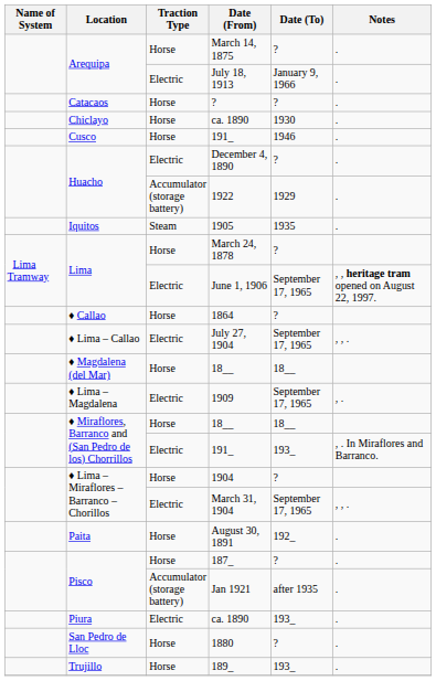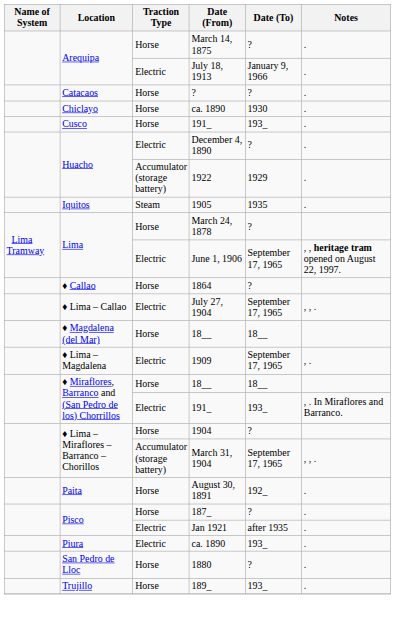 <table class="wikitable" width=100%>
 <tr>
 <th width=15%>Name of System</th>
 <th width=20%>Location</th>
 <th width=10%>Traction<br>Type</th>
 <th width=15%>Date (From)</th>
 <th width=15%>Date (To)</th>
 <th width=25%>Notes</th>
 </tr>
 <tr>
 <td rowspan="2"> </td>
 <td rowspan="2"><a href='#'>Arequipa</a></td>
 <td>Horse</td>
 <td>March 14, 1875</td>
 <td>?</td>
 <td>.</td>
 </tr>
 <tr>
 <td>Electric</td>
 <td>July 18, 1913</td>
 <td>January 9, 1966</td>
 <td>.</td>
 </tr>
 <tr>
 <td> </td>
 <td><a href='#'>Catacaos</a></td>
 <td>Horse</td>
 <td>?</td>
 <td>?</td>
 <td>.</td>
 </tr>
 <tr>
 <td> </td>
 <td><a href='#'>Chiclayo</a></td>
 <td>Horse</td>
 <td>ca. 1890</td>
 <td>1930</td>
 <td>.</td>
 </tr>
 <tr>
 <td> </td>
 <td><a href='#'>Cusco</a></td>
 <td>Horse</td>
 <td>191_</td>
-<td>1946</td>
+<td>193_</td>
 <td>.</td>
 </tr>
 <tr>
 <td rowspan="2"> </td>
 <td rowspan="2"><a href='#'>Huacho</a></td>
 <td>Electric</td>
 <td>December 4, 1890</td>
 <td>?</td>
 <td>.</td>
 </tr>
 <tr>
 <td>Accumulator (storage battery)</td>
 <td>1922</td>
 <td>1929</td>
 <td>.</td>
 </tr>
 <tr>
 <td> </td>
 <td><a href='#'>Iquitos</a></td>
 <td>Steam</td>
 <td>1905</td>
 <td>1935</td>
 <td>.</td>
 </tr>
 <tr>
 <td rowspan="2">  <a href='#'>Lima Tramway</a></td>
 <td Rowspan="2"><a href='#'>Lima</a></td>
 <td>Horse</td>
 <td>March 24, 1878</td>
 <td>?</td>
 <td></td>
 </tr>
 <tr>
 <td>Electric</td>
 <td>June 1, 1906</td>
 <td>September 17, 1965</td>
 <td>, , <strong>heritage tram</strong> opened on August 22, 1997.</td>
 </tr>
 <tr>
 <td> </td>
 <td>♦ <a href='#'>Callao</a></td>
 <td>Horse</td>
 <td>1864</td>
 <td>?</td>
 <td></td>
 </tr>
 <tr>
 <td> </td>
 <td>♦ Lima – Callao</td>
 <td>Electric</td>
 <td>July 27, 1904</td>
 <td>September 17, 1965</td>
 <td>, , .</td>
 </tr>
 <tr>
 <td> </td>
 <td>♦ <a href='#'>Magdalena (del Mar)</a></td>
 <td>Horse</td>
 <td>18__</td>
 <td>18__</td>
 <td></td>
 </tr>
 <tr>
 <td> </td>
 <td>♦ Lima – Magdalena</td>
 <td>Electric</td>
 <td>1909</td>
 <td>September 17, 1965</td>
 <td>, .</td>
 </tr>
 <tr>
 <td rowspan="2"> </td>
 <td rowspan="2">♦ <a href='#'>Miraflores</a>, <a href='#'>Barranco</a> and <a href='#'>(San Pedro de los) Chorrillos</a></td>
 <td>Horse</td>
 <td>18__</td>
 <td>18__</td>
 <td></td>
 </tr>
 <tr>
 <td>Electric</td>
 <td>191_</td>
 <td>193_</td>
 <td>, . In Miraflores and Barranco.</td>
 </tr>
 <tr>
 <td rowspan="2"> </td>
 <td rowspan="2">♦ Lima – Miraflores – Barranco – Chorillos</td>
 <td>Horse</td>
 <td>1904</td>
 <td>?</td>
 <td></td>
 </tr>
 <tr>
-<td>Electric</td>
+<td>Accumulator (storage battery)</td>
 <td>March 31, 1904</td>
 <td>September 17, 1965</td>
 <td>, , .</td>
 </tr>
 <tr>
 <td> </td>
 <td><a href='#'>Paita</a></td>
 <td>Horse</td>
 <td>August 30, 1891</td>
 <td>192_</td>
 <td>.</td>
 </tr>
 <tr>
 <td rowspan="2"> </td>
 <td rowspan="2"><a href='#'>Pisco</a></td>
 <td>Horse</td>
 <td>187_</td>
 <td>?</td>
 <td>.</td>
 </tr>
 <tr>
-<td>Accumulator (storage battery)</td>
+<td>Electric</td>
 <td>Jan 1921</td>
 <td>after 1935</td>
 <td>.</td>
 </tr>
 <tr>
 <td> </td>
 <td><a href='#'>Piura</a></td>
 <td>Electric</td>
 <td>ca. 1890</td>
 <td>193_</td>
 <td>.</td>
 </tr>
 <tr>
 <td> </td>
 <td><a href='#'>San Pedro de Lloc</a></td>
 <td>Horse</td>
 <td>1880</td>
 <td>?</td>
 <td>.</td>
 </tr>
 <tr>
 <td> </td>
 <td><a href='#'>Trujillo</a></td>
 <td>Horse</td>
 <td>189_</td>
 <td>193_</td>
 <td>.</td>
 </tr>
 <tr>
 </tr>
 </table>
